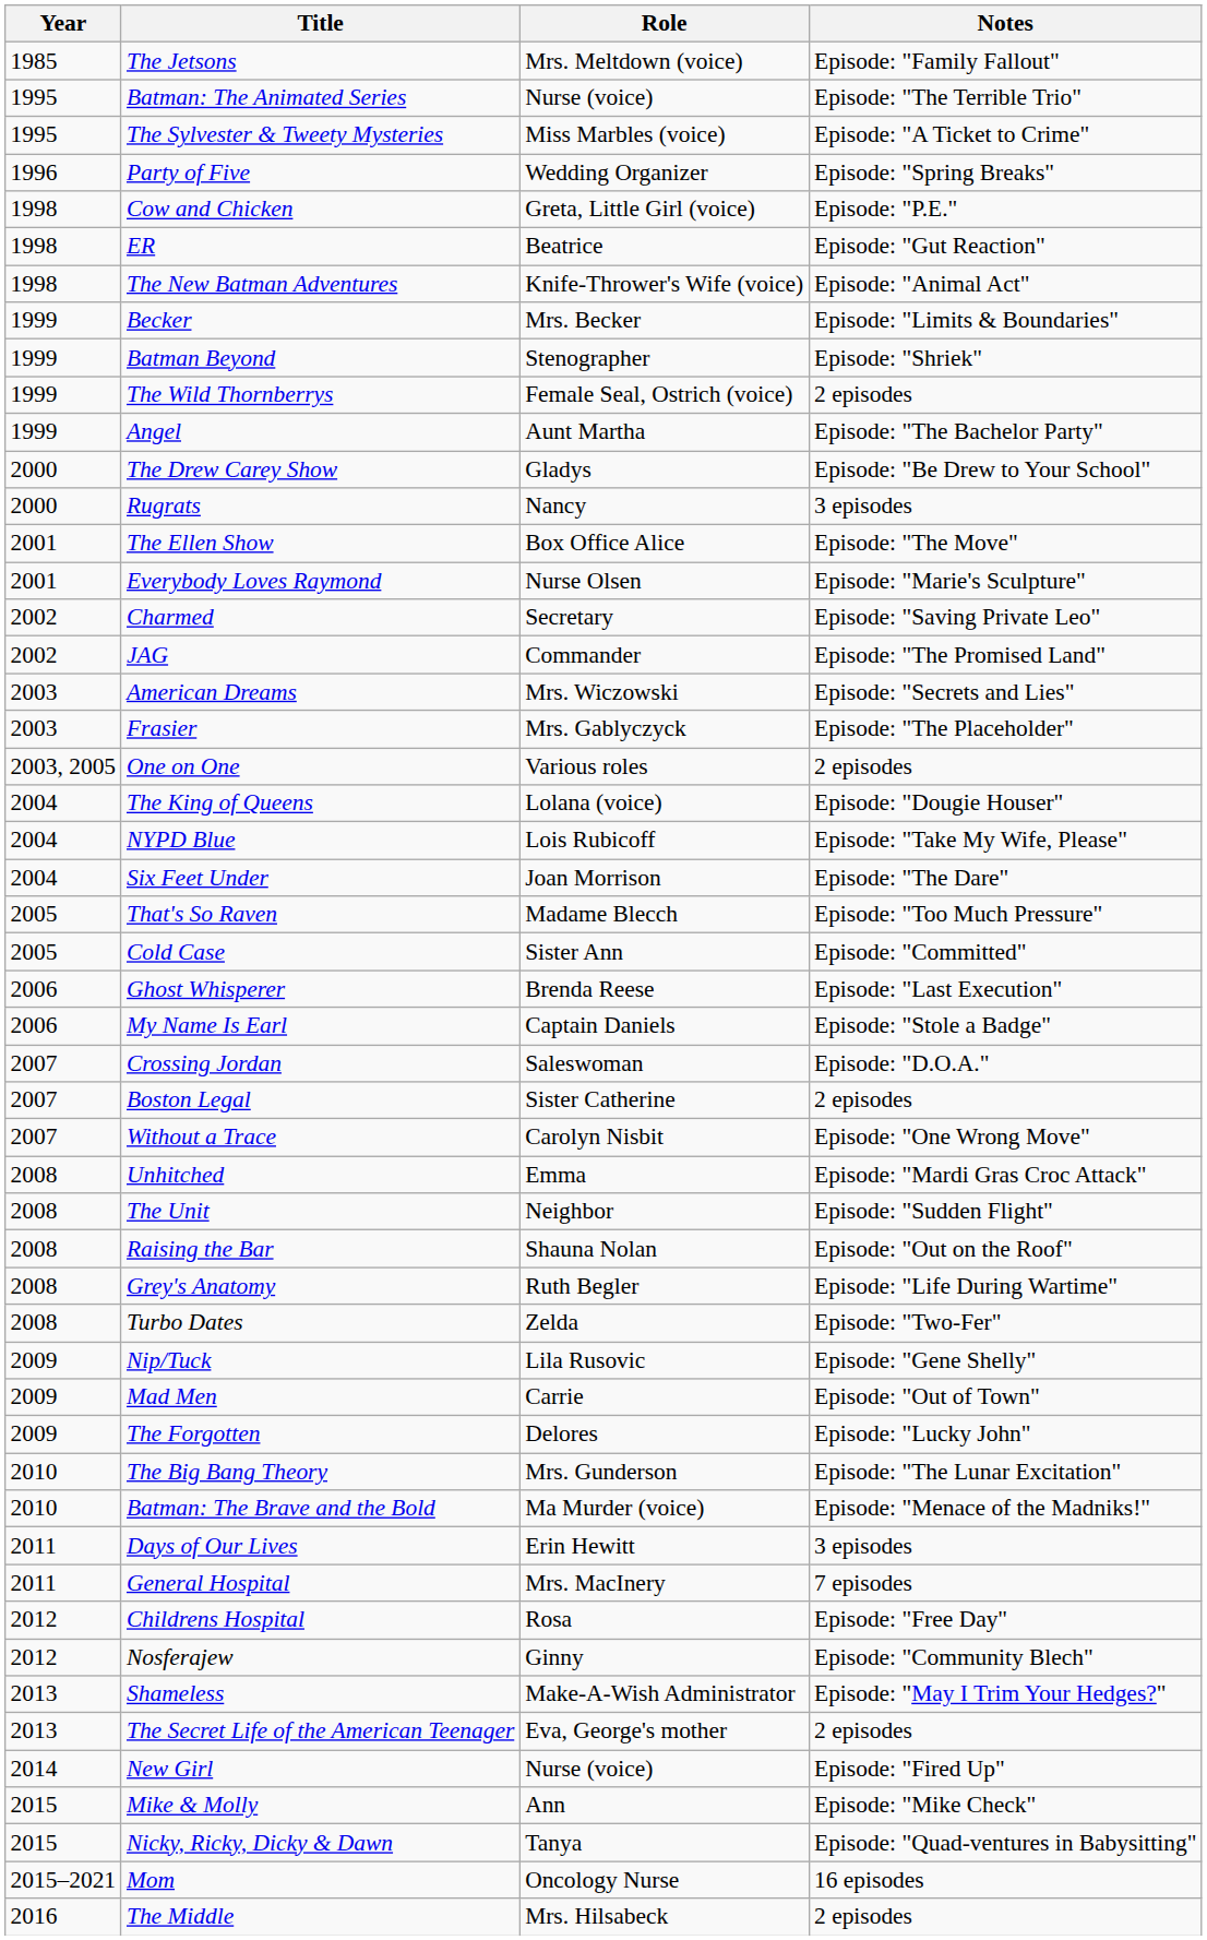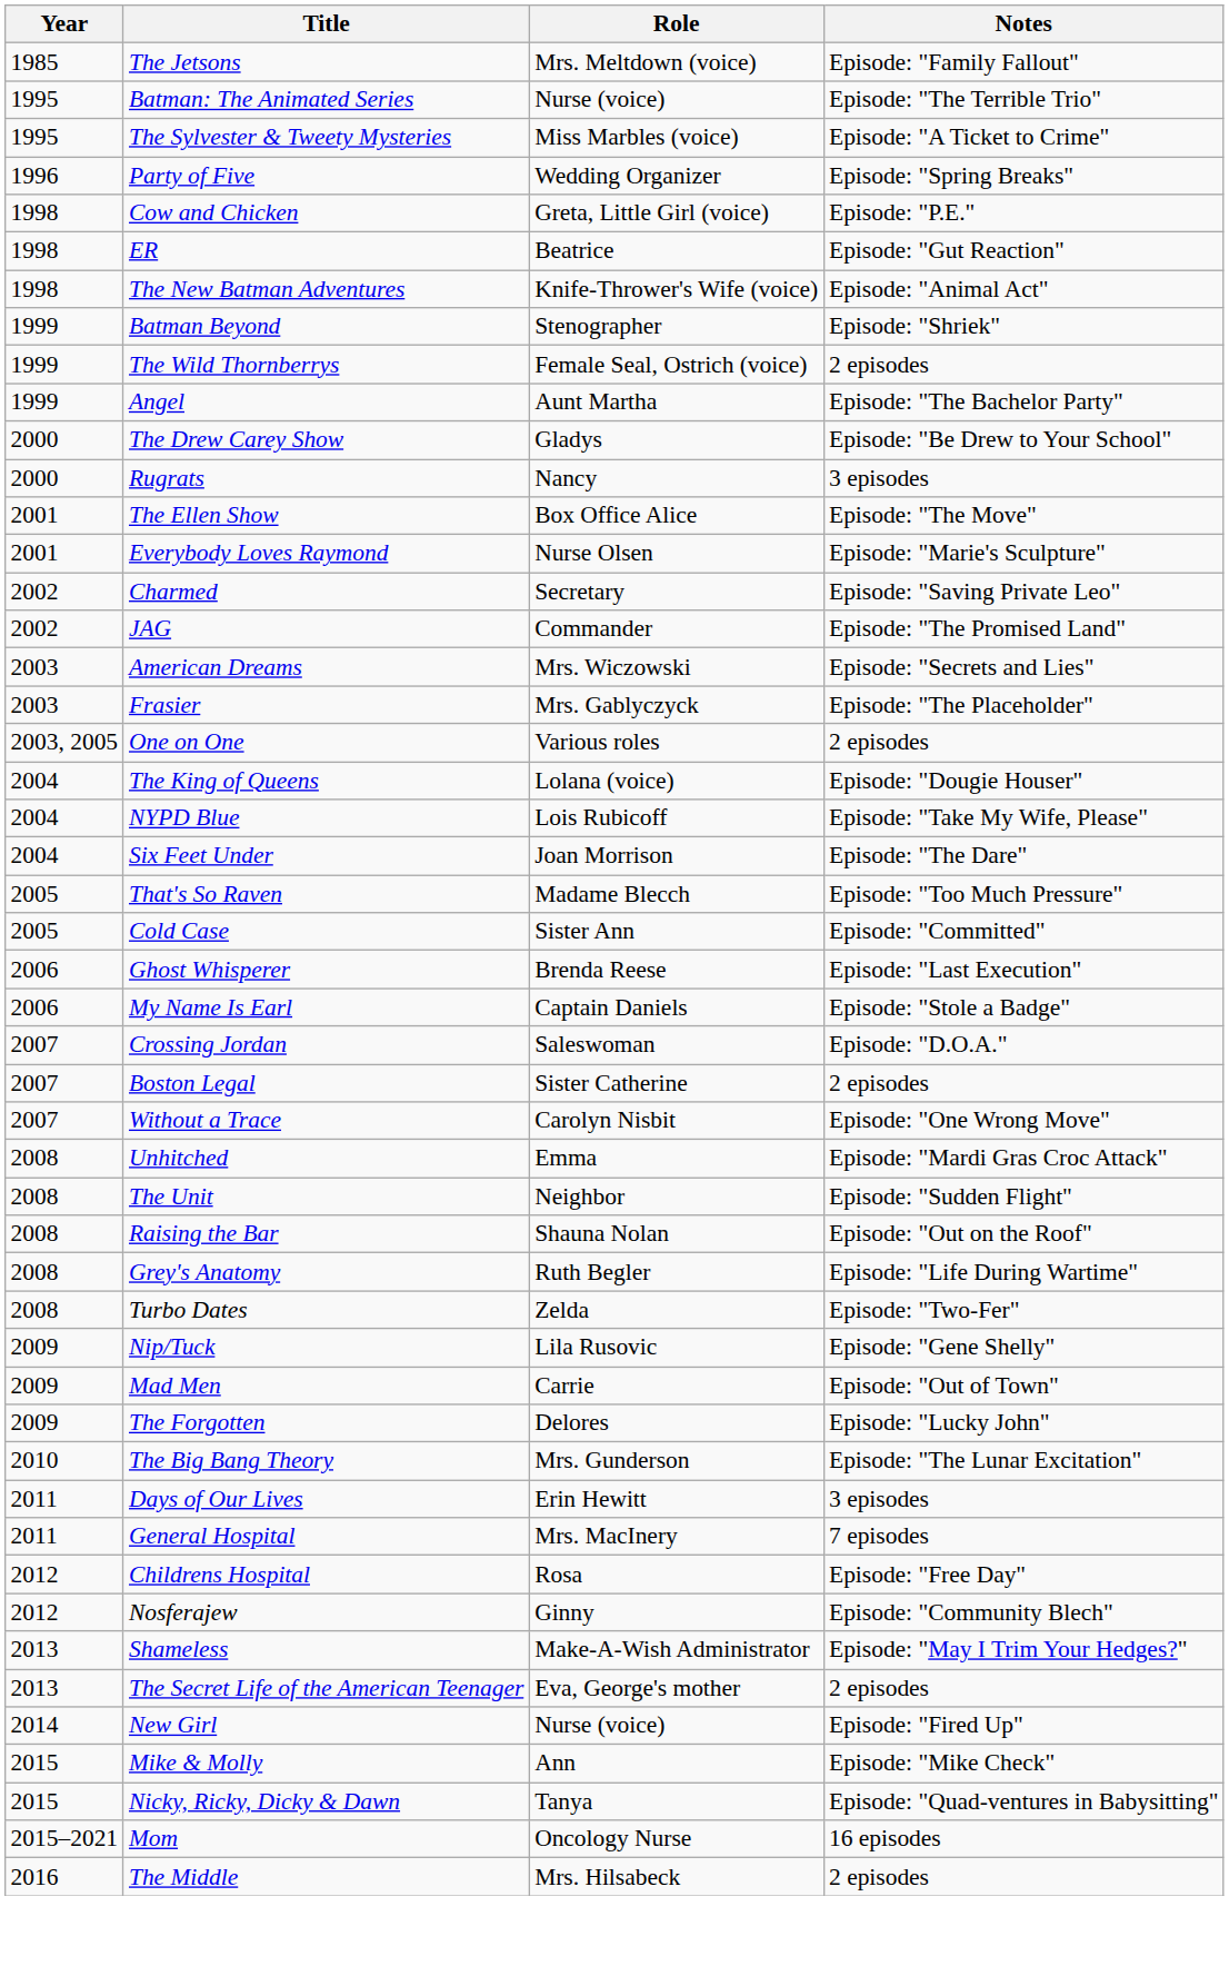 <table class="wikitable sortable">
 <tr>
 <th>Year</th>
 <th>Title</th>
 <th>Role</th>
 <th>Notes</th>
 </tr>
 <tr>
 <td>1985</td>
 <td><em><a href='#'>The Jetsons</a></em></td>
 <td>Mrs. Meltdown (voice)</td>
 <td>Episode: "Family Fallout"</td>
 </tr>
 <tr>
 <td>1995</td>
 <td><em><a href='#'>Batman: The Animated Series</a></em></td>
 <td>Nurse (voice)</td>
 <td>Episode: "The Terrible Trio"</td>
 </tr>
 <tr>
 <td>1995</td>
 <td><em><a href='#'>The Sylvester & Tweety Mysteries</a></em></td>
 <td>Miss Marbles (voice)</td>
 <td>Episode: "A Ticket to Crime"</td>
 </tr>
 <tr>
 <td>1996</td>
 <td><em><a href='#'>Party of Five</a></em></td>
 <td>Wedding Organizer</td>
 <td>Episode: "Spring Breaks"</td>
 </tr>
 <tr>
 <td>1998</td>
 <td><em><a href='#'>Cow and Chicken</a></em></td>
 <td>Greta, Little Girl (voice)</td>
 <td>Episode: "P.E."</td>
 </tr>
 <tr>
 <td>1998</td>
 <td><a href='#'><em>ER</em></a></td>
 <td>Beatrice</td>
 <td>Episode: "Gut Reaction"</td>
 </tr>
 <tr>
 <td>1998</td>
 <td><em><a href='#'>The New Batman Adventures</a></em></td>
 <td>Knife-Thrower's Wife (voice)</td>
 <td>Episode: "Animal Act"</td>
-</tr>
-<tr>
-<td>1999</td>
-<td><a href='#'><em>Becker</em></a></td>
-<td>Mrs. Becker</td>
-<td>Episode: "Limits & Boundaries"</td>
 </tr>
 <tr>
 <td>1999</td>
 <td><em><a href='#'>Batman Beyond</a></em></td>
 <td>Stenographer</td>
 <td>Episode: "Shriek"</td>
 </tr>
 <tr>
 <td>1999</td>
 <td><em><a href='#'>The Wild Thornberrys</a></em></td>
 <td>Female Seal, Ostrich (voice)</td>
 <td>2 episodes</td>
 </tr>
 <tr>
 <td>1999</td>
 <td><a href='#'><em>Angel</em></a></td>
 <td>Aunt Martha</td>
 <td>Episode: "The Bachelor Party"</td>
 </tr>
 <tr>
 <td>2000</td>
 <td><em><a href='#'>The Drew Carey Show</a></em></td>
 <td>Gladys</td>
 <td>Episode: "Be Drew to Your School"</td>
 </tr>
 <tr>
 <td>2000</td>
 <td><em><a href='#'>Rugrats</a></em></td>
 <td>Nancy</td>
 <td>3 episodes</td>
 </tr>
 <tr>
 <td>2001</td>
 <td><em><a href='#'>The Ellen Show</a></em></td>
 <td>Box Office Alice</td>
 <td>Episode: "The Move"</td>
 </tr>
 <tr>
 <td>2001</td>
 <td><em><a href='#'>Everybody Loves Raymond</a></em></td>
 <td>Nurse Olsen</td>
 <td>Episode: "Marie's Sculpture"</td>
 </tr>
 <tr>
 <td>2002</td>
 <td><em><a href='#'>Charmed</a></em></td>
 <td>Secretary</td>
 <td>Episode: "Saving Private Leo"</td>
 </tr>
 <tr>
 <td>2002</td>
 <td><a href='#'><em>JAG</em></a></td>
 <td>Commander</td>
 <td>Episode: "The Promised Land"</td>
 </tr>
 <tr>
 <td>2003</td>
 <td><em><a href='#'>American Dreams</a></em></td>
 <td>Mrs. Wiczowski</td>
 <td>Episode: "Secrets and Lies"</td>
 </tr>
 <tr>
 <td>2003</td>
 <td><em><a href='#'>Frasier</a></em></td>
 <td>Mrs. Gablyczyck</td>
 <td>Episode: "The Placeholder"</td>
 </tr>
 <tr>
 <td>2003, 2005</td>
 <td><a href='#'><em>One on One</em></a></td>
 <td>Various roles</td>
 <td>2 episodes</td>
 </tr>
 <tr>
 <td>2004</td>
 <td><em><a href='#'>The King of Queens</a></em></td>
 <td>Lolana (voice)</td>
 <td>Episode: "Dougie Houser"</td>
 </tr>
 <tr>
 <td>2004</td>
 <td><em><a href='#'>NYPD Blue</a></em></td>
 <td>Lois Rubicoff</td>
 <td>Episode: "Take My Wife, Please"</td>
 </tr>
 <tr>
 <td>2004</td>
 <td><a href='#'><em>Six Feet Under</em></a></td>
 <td>Joan Morrison</td>
 <td>Episode: "The Dare"</td>
 </tr>
 <tr>
 <td>2005</td>
 <td><em><a href='#'>That's So Raven</a></em></td>
 <td>Madame Blecch</td>
 <td>Episode: "Too Much Pressure"</td>
 </tr>
 <tr>
 <td>2005</td>
 <td><em><a href='#'>Cold Case</a></em></td>
 <td>Sister Ann</td>
 <td>Episode: "Committed"</td>
 </tr>
 <tr>
 <td>2006</td>
 <td><em><a href='#'>Ghost Whisperer</a></em></td>
 <td>Brenda Reese</td>
 <td>Episode: "Last Execution"</td>
 </tr>
 <tr>
 <td>2006</td>
 <td><em><a href='#'>My Name Is Earl</a></em></td>
 <td>Captain Daniels</td>
 <td>Episode: "Stole a Badge"</td>
 </tr>
 <tr>
 <td>2007</td>
 <td><em><a href='#'>Crossing Jordan</a></em></td>
 <td>Saleswoman</td>
 <td>Episode: "D.O.A."</td>
 </tr>
 <tr>
 <td>2007</td>
 <td><em><a href='#'>Boston Legal</a></em></td>
 <td>Sister Catherine</td>
 <td>2 episodes</td>
 </tr>
 <tr>
 <td>2007</td>
 <td><em><a href='#'>Without a Trace</a></em></td>
 <td>Carolyn Nisbit</td>
 <td>Episode: "One Wrong Move"</td>
 </tr>
 <tr>
 <td>2008</td>
 <td><em><a href='#'>Unhitched</a></em></td>
 <td>Emma</td>
 <td>Episode: "Mardi Gras Croc Attack"</td>
 </tr>
 <tr>
 <td>2008</td>
 <td><em><a href='#'>The Unit</a></em></td>
 <td>Neighbor</td>
 <td>Episode: "Sudden Flight"</td>
 </tr>
 <tr>
 <td>2008</td>
 <td><a href='#'><em>Raising the Bar</em></a></td>
 <td>Shauna Nolan</td>
 <td>Episode: "Out on the Roof"</td>
 </tr>
 <tr>
 <td>2008</td>
 <td><em><a href='#'>Grey's Anatomy</a></em></td>
 <td>Ruth Begler</td>
 <td>Episode: "Life During Wartime"</td>
 </tr>
 <tr>
 <td>2008</td>
 <td><em>Turbo Dates</em></td>
 <td>Zelda</td>
 <td>Episode: "Two-Fer"</td>
 </tr>
 <tr>
 <td>2009</td>
 <td><em><a href='#'>Nip/Tuck</a></em></td>
 <td>Lila Rusovic</td>
 <td>Episode: "Gene Shelly"</td>
 </tr>
 <tr>
 <td>2009</td>
 <td><em><a href='#'>Mad Men</a></em></td>
 <td>Carrie</td>
 <td>Episode: "Out of Town"</td>
 </tr>
 <tr>
 <td>2009</td>
 <td><a href='#'><em>The Forgotten</em></a></td>
 <td>Delores</td>
 <td>Episode: "Lucky John"</td>
 </tr>
 <tr>
 <td>2010</td>
 <td><em><a href='#'>The Big Bang Theory</a></em></td>
 <td>Mrs. Gunderson</td>
 <td>Episode: "The Lunar Excitation"</td>
 </tr>
 <tr>
-<td>2010</td>
-<td><em><a href='#'>Batman: The Brave and the Bold</a></em></td>
-<td>Ma Murder (voice)</td>
-<td>Episode: "Menace of the Madniks!"</td>
-</tr>
-<tr>
 <td>2011</td>
 <td><em><a href='#'>Days of Our Lives</a></em></td>
 <td>Erin Hewitt</td>
 <td>3 episodes</td>
 </tr>
 <tr>
 <td>2011</td>
 <td><em><a href='#'>General Hospital</a></em></td>
 <td>Mrs. MacInery</td>
 <td>7 episodes</td>
 </tr>
 <tr>
 <td>2012</td>
 <td><em><a href='#'>Childrens Hospital</a></em></td>
 <td>Rosa</td>
 <td>Episode: "Free Day"</td>
 </tr>
 <tr>
 <td>2012</td>
 <td><em>Nosferajew</em></td>
 <td>Ginny</td>
 <td>Episode: "Community Blech"</td>
 </tr>
 <tr>
 <td>2013</td>
 <td><a href='#'><em>Shameless</em></a></td>
 <td>Make-A-Wish Administrator</td>
 <td>Episode: "<a href='#'>May I Trim Your Hedges?</a>"</td>
 </tr>
 <tr>
 <td>2013</td>
 <td><em><a href='#'>The Secret Life of the American Teenager</a></em></td>
 <td>Eva, George's mother</td>
 <td>2 episodes</td>
 </tr>
 <tr>
 <td>2014</td>
 <td><em><a href='#'>New Girl</a></em></td>
 <td>Nurse (voice)</td>
 <td>Episode: "Fired Up"</td>
 </tr>
 <tr>
 <td>2015</td>
 <td><em><a href='#'>Mike & Molly</a></em></td>
 <td>Ann</td>
 <td>Episode: "Mike Check"</td>
 </tr>
 <tr>
 <td>2015</td>
 <td><em><a href='#'>Nicky, Ricky, Dicky & Dawn</a></em></td>
 <td>Tanya</td>
 <td>Episode: "Quad-ventures in Babysitting"</td>
 </tr>
 <tr>
 <td>2015–2021</td>
 <td><a href='#'><em>Mom</em></a></td>
 <td>Oncology Nurse</td>
 <td>16 episodes</td>
 </tr>
 <tr>
 <td>2016</td>
 <td><a href='#'><em>The Middle</em></a></td>
 <td>Mrs. Hilsabeck</td>
 <td>2 episodes</td>
 </tr>
 </table>
